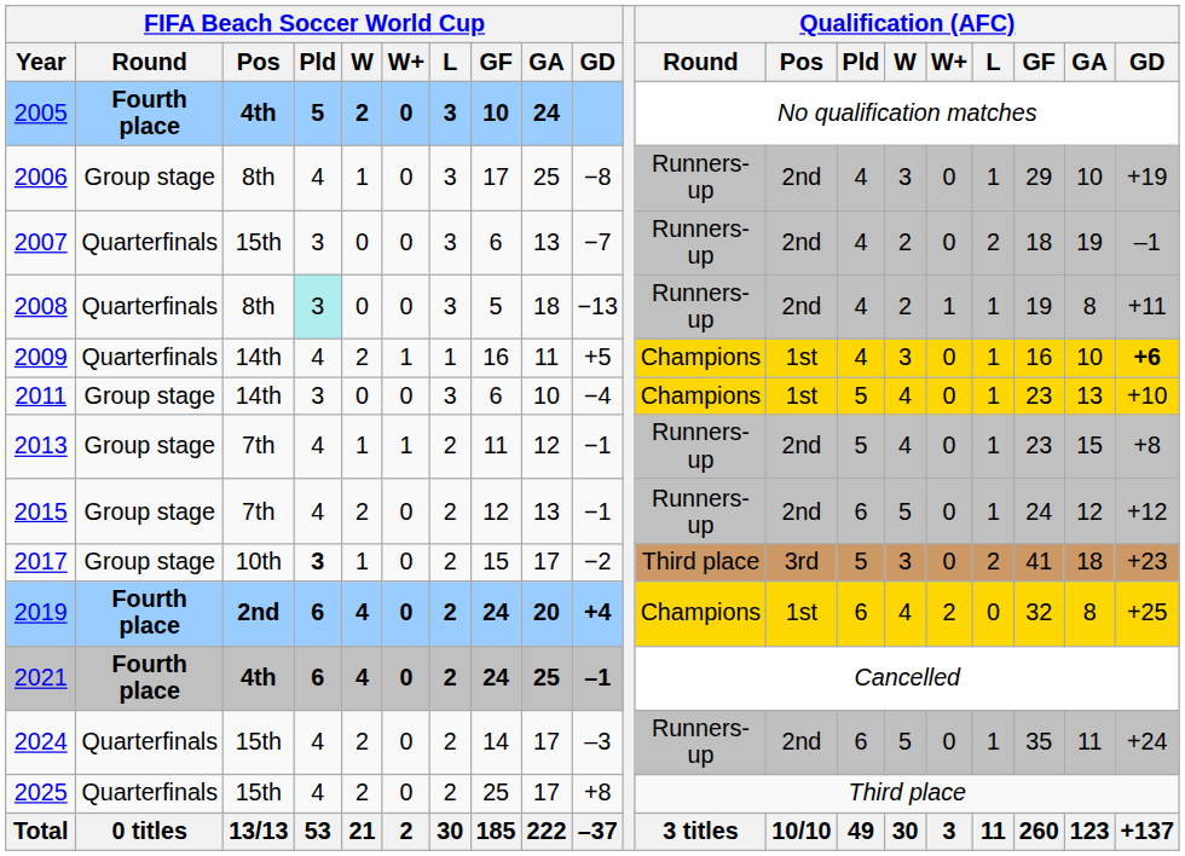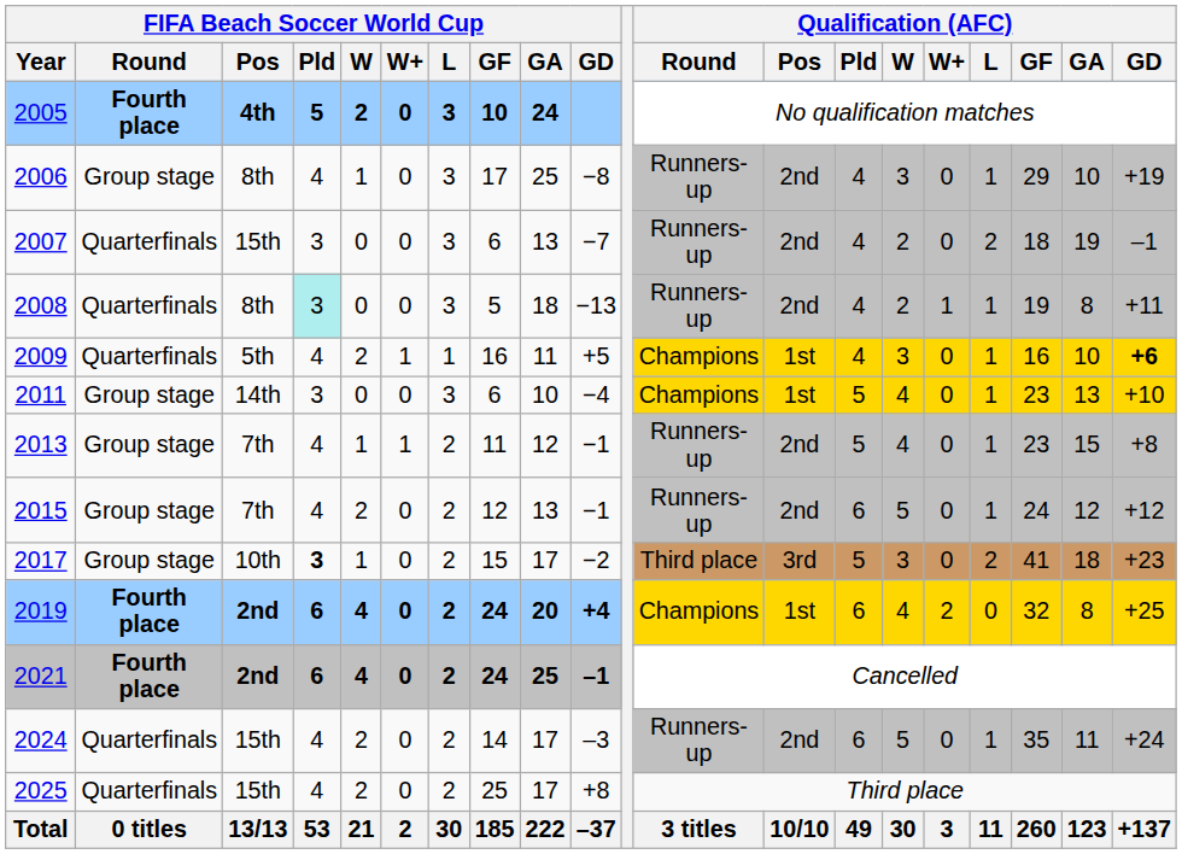 <table class="wikitable" style="text-align: center;">
 <tr>
 <th colspan=10><a href='#'>FIFA Beach Soccer World Cup</a></th>
 <th width=1% rowspan="16"></th>
 <th colspan=10><a href='#'>Qualification (AFC)</a></th>
 </tr>
 <tr>
 <th width=40>Year</th>
 <th width=50>Round</th>
 <th width=20>Pos</th>
 <th width=20>Pld</th>
 <th width=20>W</th>
 <th width=20>W+</th>
 <th width=20>L</th>
 <th width=20>GF</th>
 <th width=20>GA</th>
 <th width=20>GD</th>
 <th width=50>Round</th>
 <th width=20>Pos</th>
 <th width=20>Pld</th>
 <th width=20>W</th>
 <th width=20>W+</th>
 <th width=20>L</th>
 <th width=20>GF</th>
 <th width=20>GA</th>
 <th width=20>GD</th>
 </tr>
 <tr bgcolor=#9acdff>
 <td> <a href='#'>2005</a></td>
 <td><strong>Fourth place</strong></td>
 <td><strong>4th</strong></td>
 <td><strong>5</strong></td>
 <td><strong>2</strong></td>
 <td><strong>0</strong></td>
 <td><strong>3</strong></td>
 <td><strong>10</strong></td>
 <td><strong>24</strong></td>
 <td><strong></strong></td>
 <td colspan=9 bgcolor=white><em>No qualification matches</em></td>
 </tr>
 <tr>
 <td> <a href='#'>2006</a></td>
 <td>Group stage</td>
 <td>8th</td>
 <td>4</td>
 <td>1</td>
 <td>0</td>
 <td>3</td>
 <td>17</td>
 <td>25</td>
 <td>−8</td>
 <td bgcolor=silver>Runners-up</td>
 <td bgcolor=silver>2nd</td>
 <td bgcolor=silver>4</td>
 <td bgcolor=silver>3</td>
 <td bgcolor=silver>0</td>
 <td bgcolor=silver>1</td>
 <td bgcolor=silver>29</td>
 <td bgcolor=silver>10</td>
 <td bgcolor=silver>+19</td>
 </tr>
 <tr>
 <td> <a href='#'>2007</a></td>
 <td>Quarterfinals</td>
 <td>15th</td>
 <td>3</td>
 <td>0</td>
 <td>0</td>
 <td>3</td>
 <td>6</td>
 <td>13</td>
 <td>−7</td>
 <td bgcolor=silver>Runners-up</td>
 <td bgcolor=silver>2nd</td>
 <td bgcolor=silver>4</td>
 <td bgcolor=silver>2</td>
 <td bgcolor=silver>0</td>
 <td bgcolor=silver>2</td>
 <td bgcolor=silver>18</td>
 <td bgcolor=silver>19</td>
 <td bgcolor=silver>–1</td>
 </tr>
 <tr>
 <td> <a href='#'>2008</a></td>
 <td>Quarterfinals</td>
 <td>8th</td>
 <td style="background: paleturquoise;">3</td>
 <td>0</td>
 <td>0</td>
 <td>3</td>
 <td>5</td>
 <td>18</td>
 <td>−13</td>
 <td bgcolor=silver>Runners-up</td>
 <td bgcolor=silver>2nd</td>
 <td bgcolor=silver>4</td>
 <td bgcolor=silver>2</td>
 <td bgcolor=silver>1</td>
 <td bgcolor=silver>1</td>
 <td bgcolor=silver>19</td>
 <td bgcolor=silver>8</td>
 <td bgcolor=silver>+11</td>
 </tr>
 <tr>
 <td> <a href='#'>2009</a></td>
 <td>Quarterfinals</td>
-<td>14th</td>
+<td>5th</td>
 <td>4</td>
 <td>2</td>
 <td>1</td>
 <td>1</td>
 <td>16</td>
 <td>11</td>
 <td>+5</td>
 <td bgcolor=gold>Champions</td>
 <td bgcolor=gold>1st</td>
 <td bgcolor=gold>4</td>
 <td bgcolor=gold>3</td>
 <td bgcolor=gold>0</td>
 <td bgcolor=gold>1</td>
 <td bgcolor=gold>16</td>
 <td bgcolor=gold>10</td>
 <td bgcolor=gold><strong>+6</strong></td>
 </tr>
 <tr>
 <td> <a href='#'>2011</a></td>
 <td>Group stage</td>
 <td>14th</td>
 <td>3</td>
 <td>0</td>
 <td>0</td>
 <td>3</td>
 <td>6</td>
 <td>10</td>
 <td>−4</td>
 <td bgcolor=gold>Champions</td>
 <td bgcolor=gold>1st</td>
 <td bgcolor=gold>5</td>
 <td bgcolor=gold>4</td>
 <td bgcolor=gold>0</td>
 <td bgcolor=gold>1</td>
 <td bgcolor=gold>23</td>
 <td bgcolor=gold>13</td>
 <td bgcolor=gold>+10</td>
 </tr>
 <tr>
 <td> <a href='#'>2013</a></td>
 <td>Group stage</td>
 <td>7th</td>
 <td>4</td>
 <td>1</td>
 <td>1</td>
 <td>2</td>
 <td>11</td>
 <td>12</td>
 <td>−1</td>
 <td bgcolor=silver>Runners-up</td>
 <td bgcolor=silver>2nd</td>
 <td bgcolor=silver>5</td>
 <td bgcolor=silver>4</td>
 <td bgcolor=silver>0</td>
 <td bgcolor=silver>1</td>
 <td bgcolor=silver>23</td>
 <td bgcolor=silver>15</td>
 <td bgcolor=silver>+8</td>
 </tr>
 <tr>
 <td> <a href='#'>2015</a></td>
 <td>Group stage</td>
 <td>7th</td>
 <td>4</td>
 <td>2</td>
 <td>0</td>
 <td>2</td>
 <td>12</td>
 <td>13</td>
 <td>−1</td>
 <td bgcolor=silver>Runners-up</td>
 <td bgcolor=silver>2nd</td>
 <td bgcolor=silver>6</td>
 <td bgcolor=silver>5</td>
 <td bgcolor=silver>0</td>
 <td bgcolor=silver>1</td>
 <td bgcolor=silver>24</td>
 <td bgcolor=silver>12</td>
 <td bgcolor=silver>+12</td>
 </tr>
 <tr>
 <td> <a href='#'>2017</a></td>
 <td>Group stage</td>
 <td>10th</td>
 <td><strong>3</strong></td>
 <td>1</td>
 <td>0</td>
 <td>2</td>
 <td>15</td>
 <td>17</td>
 <td>−2</td>
 <td bgcolor=#cc9966>Third place</td>
 <td bgcolor=#cc9966>3rd</td>
 <td bgcolor=#cc9966>5</td>
 <td bgcolor=#cc9966>3</td>
 <td bgcolor=#cc9966>0</td>
 <td bgcolor=#cc9966>2</td>
 <td bgcolor=#cc9966>41</td>
 <td bgcolor=#cc9966>18</td>
 <td bgcolor=#cc9966>+23</td>
 </tr>
 <tr bgcolor=#9acdff>
 <td> <a href='#'>2019</a></td>
 <td><strong>Fourth place</strong></td>
 <td><strong>2nd</strong></td>
 <td><strong>6</strong></td>
 <td><strong>4</strong></td>
 <td><strong>0</strong></td>
 <td><strong>2</strong></td>
 <td><strong>24</strong></td>
 <td><strong>20</strong></td>
 <td><strong>+4</strong></td>
 <td bgcolor=gold>Champions</td>
 <td bgcolor=gold>1st</td>
 <td bgcolor=gold>6</td>
 <td bgcolor=gold>4</td>
 <td bgcolor=gold>2</td>
 <td bgcolor=gold>0</td>
 <td bgcolor=gold>32</td>
 <td bgcolor=gold>8</td>
 <td bgcolor=gold>+25</td>
 </tr>
 <tr bgcolor=silver>
 <td> <a href='#'>2021</a></td>
 <td><strong>Fourth place</strong></td>
-<td><strong>4th</strong></td>
+<td><strong>2nd</strong></td>
 <td><strong>6</strong></td>
 <td><strong>4</strong></td>
 <td><strong>0</strong></td>
 <td><strong>2</strong></td>
 <td><strong>24</strong></td>
 <td><strong>25</strong></td>
 <td><strong>–1</strong></td>
 <td colspan=9 bgcolor=white><em>Cancelled</em></td>
 </tr>
 <tr>
 <td> <a href='#'>2024</a></td>
 <td>Quarterfinals</td>
 <td>15th</td>
 <td>4</td>
 <td>2</td>
 <td>0</td>
 <td>2</td>
 <td>14</td>
 <td>17</td>
 <td>–3</td>
 <td bgcolor=silver>Runners-up</td>
 <td bgcolor=silver>2nd</td>
 <td bgcolor=silver>6</td>
 <td bgcolor=silver>5</td>
 <td bgcolor=silver>0</td>
 <td bgcolor=silver>1</td>
 <td bgcolor=silver>35</td>
 <td bgcolor=silver>11</td>
 <td bgcolor=silver>+24</td>
 </tr>
 <tr>
 <td> <a href='#'>2025</a></td>
 <td>Quarterfinals</td>
 <td>15th</td>
 <td>4</td>
 <td>2</td>
 <td>0</td>
 <td>2</td>
 <td>25</td>
 <td>17</td>
 <td>+8</td>
 <td colspan=9><em>Third place</em></td>
 </tr>
 <tr>
 <th>Total</th>
 <th>0 titles</th>
 <th>13/13</th>
 <th>53</th>
 <th>21</th>
 <th>2</th>
 <th>30</th>
 <th>185</th>
 <th>222</th>
 <th>–37</th>
 <th>3 titles</th>
 <th>10/10</th>
 <th>49</th>
 <th>30</th>
 <th>3</th>
 <th>11</th>
 <th>260</th>
 <th>123</th>
 <th>+137</th>
 </tr>
 </table>
